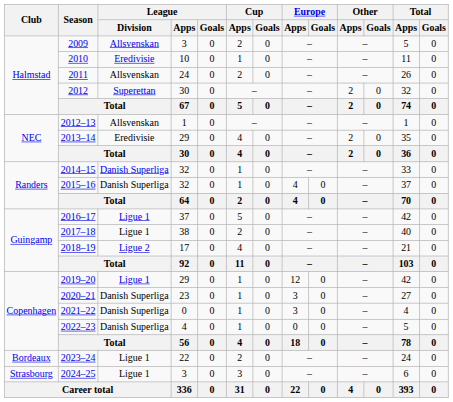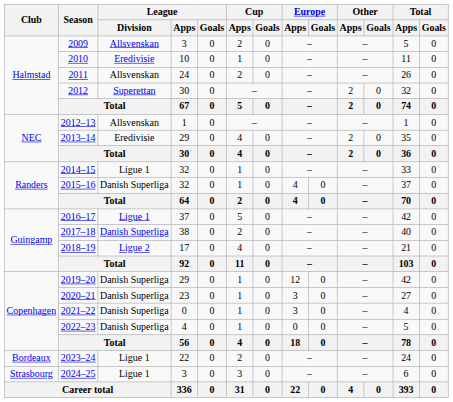 <table class="wikitable" style="text-align:center">
 <tr>
 <th rowspan="2">Club</th>
 <th rowspan="2">Season</th>
 <th colspan="3">League</th>
 <th colspan="2">Cup</th>
 <th colspan="2"><a href='#'>Europe</a></th>
 <th colspan="2">Other</th>
 <th colspan="2">Total</th>
 </tr>
 <tr>
 <th>Division</th>
 <th>Apps</th>
 <th>Goals</th>
 <th>Apps</th>
 <th>Goals</th>
 <th>Apps</th>
 <th>Goals</th>
 <th>Apps</th>
 <th>Goals</th>
 <th>Apps</th>
 <th>Goals</th>
 </tr>
 <tr>
 <td rowspan="5"><a href='#'>Halmstad</a></td>
 <td><a href='#'>2009</a></td>
 <td><a href='#'>Allsvenskan</a></td>
 <td>3</td>
 <td>0</td>
 <td>2</td>
 <td>0</td>
 <td colspan="2">–</td>
 <td colspan="2">–</td>
 <td>5</td>
 <td>0</td>
 </tr>
 <tr>
 <td><a href='#'>2010</a></td>
 <td><a href='#'>Eredivisie</a></td>
 <td>10</td>
 <td>0</td>
 <td>1</td>
 <td>0</td>
 <td colspan="2">–</td>
 <td colspan="2">–</td>
 <td>11</td>
 <td>0</td>
 </tr>
 <tr>
 <td><a href='#'>2011</a></td>
 <td>Allsvenskan</td>
 <td>24</td>
 <td>0</td>
 <td>2</td>
 <td>0</td>
 <td colspan="2">–</td>
 <td colspan="2">–</td>
 <td>26</td>
 <td>0</td>
 </tr>
 <tr>
 <td><a href='#'>2012</a></td>
 <td><a href='#'>Superettan</a></td>
 <td>30</td>
 <td>0</td>
 <td colspan="2">–</td>
 <td colspan="2">–</td>
 <td>2</td>
 <td>0</td>
 <td>32</td>
 <td>0</td>
 </tr>
 <tr>
 <th colspan="2">Total</th>
 <th>67</th>
 <th>0</th>
 <th>5</th>
 <th>0</th>
 <th colspan="2">–</th>
 <th>2</th>
 <th>0</th>
 <th>74</th>
 <th>0</th>
 </tr>
 <tr>
 <td rowspan="3"><a href='#'>NEC</a></td>
 <td><a href='#'>2012–13</a></td>
 <td>Allsvenskan</td>
 <td>1</td>
 <td>0</td>
 <td colspan="2">–</td>
 <td colspan="2">–</td>
 <td colspan="2">–</td>
 <td>1</td>
 <td>0</td>
 </tr>
 <tr>
 <td><a href='#'>2013–14</a></td>
 <td>Eredivisie</td>
 <td>29</td>
 <td>0</td>
 <td>4</td>
 <td>0</td>
 <td colspan="2">–</td>
 <td>2</td>
 <td>0</td>
 <td>35</td>
 <td>0</td>
 </tr>
 <tr>
 <th colspan="2">Total</th>
 <th>30</th>
 <th>0</th>
 <th>4</th>
 <th>0</th>
 <th colspan="2">–</th>
 <th>2</th>
 <th>0</th>
 <th>36</th>
 <th>0</th>
 </tr>
 <tr>
 <td rowspan="3"><a href='#'>Randers</a></td>
 <td><a href='#'>2014–15</a></td>
-<td><a href='#'>Danish Superliga</a></td>
+<td>Ligue 1</td>
 <td>32</td>
 <td>0</td>
 <td>1</td>
 <td>0</td>
 <td colspan="2">–</td>
 <td colspan="2">–</td>
 <td>33</td>
 <td>0</td>
 </tr>
 <tr>
 <td><a href='#'>2015–16</a></td>
 <td>Danish Superliga</td>
 <td>32</td>
 <td>0</td>
 <td>1</td>
 <td>0</td>
 <td>4</td>
 <td>0</td>
 <td colspan="2">–</td>
 <td>37</td>
 <td>0</td>
 </tr>
 <tr>
 <th colspan="2">Total</th>
 <th>64</th>
 <th>0</th>
 <th>2</th>
 <th>0</th>
 <th>4</th>
 <th>0</th>
 <th colspan="2">–</th>
 <th>70</th>
 <th>0</th>
 </tr>
 <tr>
 <td rowspan="4"><a href='#'>Guingamp</a></td>
 <td><a href='#'>2016–17</a></td>
 <td><a href='#'>Ligue 1</a></td>
 <td>37</td>
 <td>0</td>
 <td>5</td>
 <td>0</td>
 <td colspan="2">–</td>
 <td colspan="2">–</td>
 <td>42</td>
 <td>0</td>
 </tr>
 <tr>
 <td><a href='#'>2017–18</a></td>
-<td>Ligue 1</td>
+<td><a href='#'>Danish Superliga</a></td>
 <td>38</td>
 <td>0</td>
 <td>2</td>
 <td>0</td>
 <td colspan="2">–</td>
 <td colspan="2">–</td>
 <td>40</td>
 <td>0</td>
 </tr>
 <tr>
 <td><a href='#'>2018–19</a></td>
 <td><a href='#'>Ligue 2</a></td>
 <td>17</td>
 <td>0</td>
 <td>4</td>
 <td>0</td>
 <td colspan="2">–</td>
 <td colspan="2">–</td>
 <td>21</td>
 <td>0</td>
 </tr>
 <tr>
 <th colspan="2">Total</th>
 <th>92</th>
 <th>0</th>
 <th>11</th>
 <th>0</th>
 <th colspan="2">–</th>
 <th colspan="2">–</th>
 <th>103</th>
 <th>0</th>
 </tr>
 <tr>
 <td rowspan="5"><a href='#'>Copenhagen</a></td>
 <td><a href='#'>2019–20</a></td>
-<td><a href='#'>Ligue 1</a></td>
+<td>Danish Superliga</td>
 <td>29</td>
 <td>0</td>
 <td>1</td>
 <td>0</td>
 <td>12</td>
 <td>0</td>
 <td colspan="2">–</td>
 <td>42</td>
 <td>0</td>
 </tr>
 <tr>
 <td><a href='#'>2020–21</a></td>
 <td>Danish Superliga</td>
 <td>23</td>
 <td>0</td>
 <td>1</td>
 <td>0</td>
 <td>3</td>
 <td>0</td>
 <td colspan="2">–</td>
 <td>27</td>
 <td>0</td>
 </tr>
 <tr>
 <td><a href='#'>2021–22</a></td>
 <td>Danish Superliga</td>
 <td>0</td>
 <td>0</td>
 <td>1</td>
 <td>0</td>
 <td>3</td>
 <td>0</td>
 <td colspan="2">–</td>
 <td>4</td>
 <td>0</td>
 </tr>
 <tr>
 <td><a href='#'>2022–23</a></td>
 <td>Danish Superliga</td>
 <td>4</td>
 <td>0</td>
 <td>1</td>
 <td>0</td>
 <td>0</td>
 <td>0</td>
 <td colspan="2">–</td>
 <td>5</td>
 <td>0</td>
 </tr>
 <tr>
 <th colspan="2">Total</th>
 <th>56</th>
 <th>0</th>
 <th>4</th>
 <th>0</th>
 <th>18</th>
 <th>0</th>
 <th colspan="2">–</th>
 <th>78</th>
 <th>0</th>
 </tr>
 <tr>
 <td><a href='#'>Bordeaux</a></td>
 <td><a href='#'>2023–24</a></td>
 <td>Ligue 1</td>
 <td>22</td>
 <td>0</td>
 <td>2</td>
 <td>0</td>
 <td colspan="2">–</td>
 <td colspan="2">–</td>
 <td>24</td>
 <td>0</td>
 </tr>
 <tr>
 <td><a href='#'>Strasbourg</a></td>
 <td><a href='#'>2024–25</a></td>
 <td>Ligue 1</td>
 <td>3</td>
 <td>0</td>
 <td>3</td>
 <td>0</td>
 <td colspan="2">–</td>
 <td colspan="2">–</td>
 <td>6</td>
 <td>0</td>
 </tr>
 <tr>
 <th colspan="3">Career total</th>
 <th>336</th>
 <th>0</th>
 <th>31</th>
 <th>0</th>
 <th>22</th>
 <th>0</th>
 <th>4</th>
 <th>0</th>
 <th>393</th>
 <th>0</th>
 </tr>
 </table>
